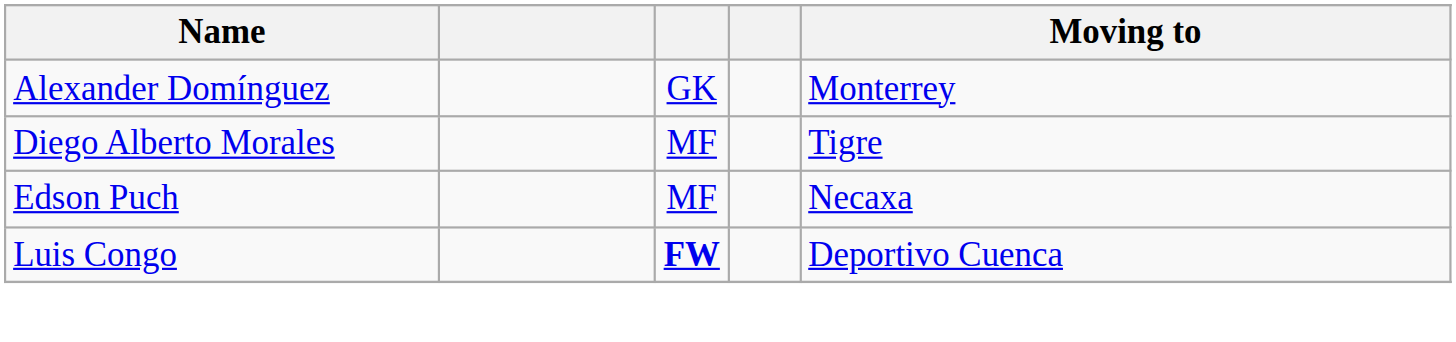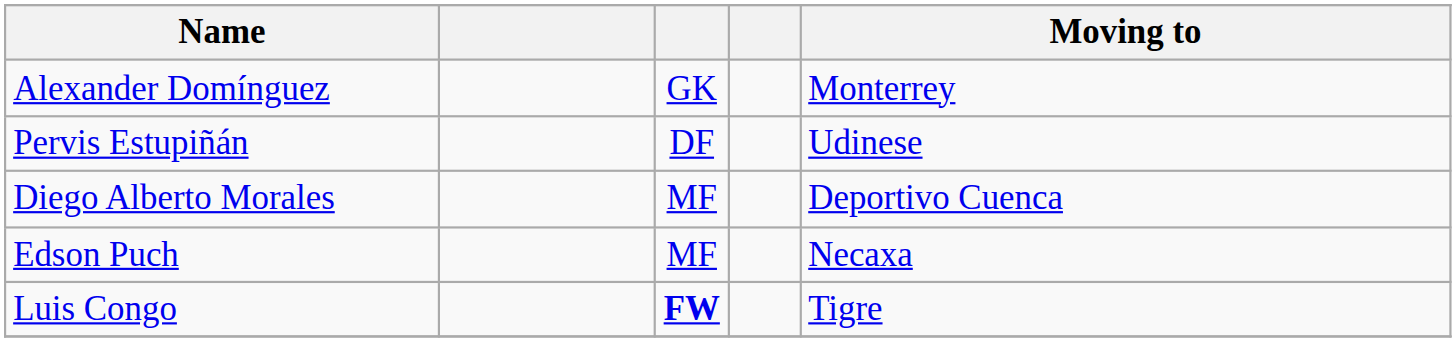 <table class="wikitable" style="text-align: center;">
 <tr>
 </tr>
 <tr>
 <th width=30% align="center">Name</th>
 <th width=15% align="center"></th>
 <th width=5% align="center"></th>
 <th width=5% align="center"></th>
 <th width=45% align="center">Moving to</th>
 </tr>
 <tr>
 <td align=left><a href='#'>Alexander Domínguez</a></td>
 <td></td>
 <td><a href='#'>GK</a></td>
 <td></td>
 <td align=left><a href='#'>Monterrey</a> </td>
 </tr>
 <tr>
+<td align=left><a href='#'>Pervis Estupiñán</a></td>
+<td></td>
+<td><a href='#'>DF</a></td>
+<td></td>
+<td align=left><a href='#'>Udinese</a> </td>
+</tr>
+<tr>
 <td align=left><a href='#'>Diego Alberto Morales</a></td>
 <td></td>
 <td><a href='#'>MF</a></td>
 <td></td>
-<td align=left><a href='#'>Tigre</a> </td>
+<td align=left><a href='#'>Deportivo Cuenca</a> </td>
 </tr>
 <tr>
 <td align=left><a href='#'>Edson Puch</a></td>
 <td></td>
 <td><a href='#'>MF</a></td>
 <td></td>
 <td align=left><a href='#'>Necaxa</a> </td>
 </tr>
 <tr>
 <td align=left><a href='#'>Luis Congo</a></td>
 <td></td>
 <td><strong><a href='#'>FW</a></strong></td>
 <td></td>
-<td align=left><a href='#'>Deportivo Cuenca</a> </td>
+<td align=left><a href='#'>Tigre</a> </td>
 </tr>
 <tr>
 </tr>
 </table>
